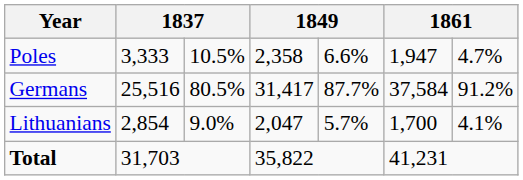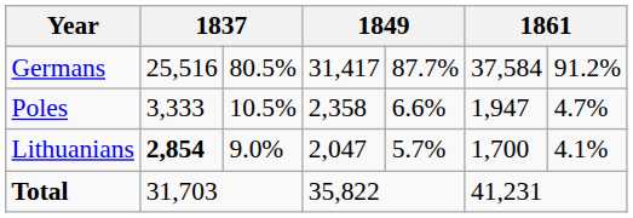 <table class="wikitable">
 <tr>
 <th>Year</th>
 <th colspan="2">1837</th>
 <th colspan="2">1849</th>
 <th colspan="2">1861</th>
+</tr>
+<tr>
+<td><a href='#'>Germans</a></td>
+<td>25,516</td>
+<td>80.5%</td>
+<td>31,417</td>
+<td>87.7%</td>
+<td>37,584</td>
+<td>91.2%</td>
 </tr>
 <tr>
 <td><a href='#'>Poles</a></td>
 <td>3,333</td>
 <td>10.5%</td>
 <td>2,358</td>
 <td>6.6%</td>
 <td>1,947</td>
 <td>4.7%</td>
 </tr>
 <tr>
-<td><a href='#'>Germans</a></td>
-<td>25,516</td>
-<td>80.5%</td>
-<td>31,417</td>
-<td>87.7%</td>
-<td>37,584</td>
-<td>91.2%</td>
-</tr>
-<tr>
 <td><a href='#'>Lithuanians</a></td>
-<td>2,854</td>
+<td><strong>2,854</strong></td>
 <td>9.0%</td>
 <td>2,047</td>
 <td>5.7%</td>
 <td>1,700</td>
 <td>4.1%</td>
 </tr>
 <tr>
 <td><strong>Total</strong></td>
 <td colspan="2">31,703</td>
 <td colspan="2">35,822</td>
 <td colspan="2">41,231</td>
 </tr>
 </table>
